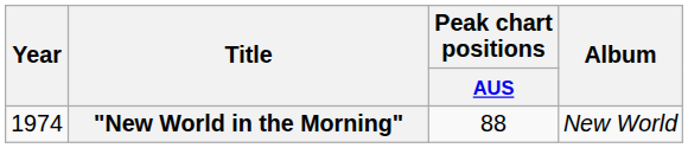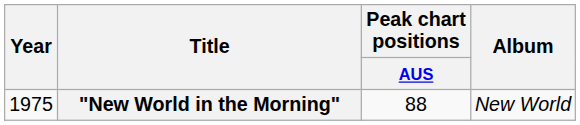 <table class="wikitable plainrowheaders" style="text-align:center;" border="1">
 <tr>
 <th scope="col" rowspan="2">Year</th>
 <th scope="col" rowspan="2" style="width:15em;">Title</th>
 <th scope="col" colspan="1">Peak chart<br>positions</th>
 <th scope="col" rowspan="2">Album</th>
 </tr>
 <tr>
 <th scope="col" style="text-align:center;"><small><a href='#'>AUS</a></small><br></th>
 </tr>
 <tr>
-<td>1974</td>
+<td>1975</td>
 <th scope="row">"New World in the Morning"</th>
 <td style="text-align:center;">88</td>
 <td><em>New World</em></td>
 </tr>
 </table>
